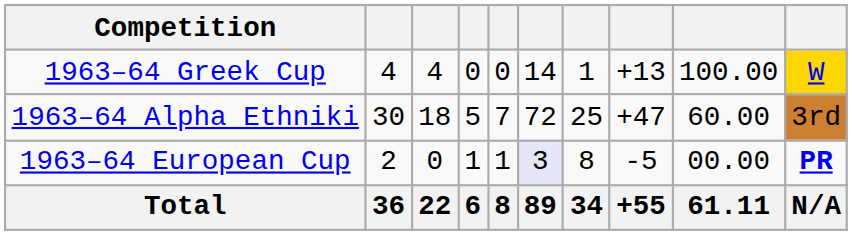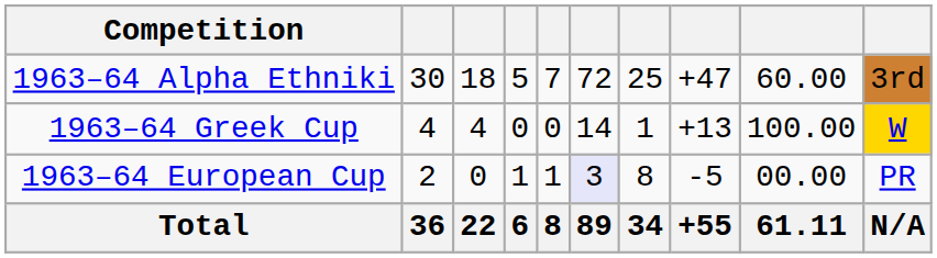 <table class="wikitable" style="text-align:center">
 <tr>
 <th>Competition</th>
 <th></th>
 <th></th>
 <th></th>
 <th></th>
 <th></th>
 <th></th>
 <th></th>
 <th></th>
 <th></th>
 </tr>
 <tr>
+<td><a href='#'>1963–64 Alpha Ethniki</a></td>
+<td>30</td>
+<td>18</td>
+<td>5</td>
+<td>7</td>
+<td>72</td>
+<td>25</td>
+<td>+47</td>
+<td>60.00</td>
+<td bgcolor=#CD7F32>3rd</td>
+</tr>
+<tr>
 <td><a href='#'>1963–64 Greek Cup</a></td>
 <td>4</td>
 <td>4</td>
 <td>0</td>
 <td>0</td>
 <td>14</td>
 <td>1</td>
 <td>+13</td>
 <td>100.00</td>
 <td bgcolor=#FFD700><a href='#'>W</a></td>
 </tr>
 <tr>
-<td><a href='#'>1963–64 Alpha Ethniki</a></td>
-<td>30</td>
-<td>18</td>
-<td>5</td>
-<td>7</td>
-<td>72</td>
-<td>25</td>
-<td>+47</td>
-<td>60.00</td>
-<td bgcolor=#CD7F32>3rd</td>
-</tr>
-<tr>
 <td><a href='#'>1963–64 European Cup</a></td>
 <td>2</td>
 <td>0</td>
 <td>1</td>
 <td>1</td>
 <td style="background: lavender;">3</td>
 <td>8</td>
 <td>-5</td>
 <td>00.00</td>
-<td><strong><a href='#'>PR</a></strong></td>
+<td><a href='#'>PR</a></td>
 </tr>
 <tr>
 <th>Total</th>
 <th>36</th>
 <th>22</th>
 <th>6</th>
 <th>8</th>
 <th>89</th>
 <th>34</th>
 <th>+55</th>
 <th>61.11</th>
 <th>N/A</th>
 </tr>
 </table>
